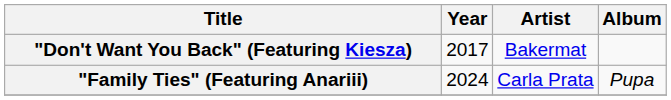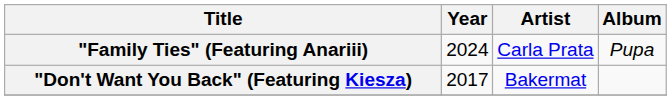 <table class="wikitable plainrowheaders" style="text-align:center;">
 <tr>
 <th scope="col" style="width:22.5em;">Title</th>
 <th scope="col">Year</th>
 <th scope="col">Artist</th>
 <th scope="col">Album</th>
 </tr>
 <tr>
+<th scope="row">"Family Ties" (Featuring Anariii)</th>
+<td>2024</td>
+<td><a href='#'>Carla Prata</a></td>
+<td><em>Pupa</em></td>
+</tr>
+<tr>
 <th scope="row">"Don't Want You Back" (Featuring <a href='#'>Kiesza</a>)</th>
 <td>2017</td>
 <td><a href='#'>Bakermat</a></td>
 <td></td>
 </tr>
 <tr>
-<th scope="row">"Family Ties" (Featuring Anariii)</th>
-<td>2024</td>
-<td><a href='#'>Carla Prata</a></td>
-<td><em>Pupa</em></td>
-</tr>
-<tr>
 </tr>
 </table>
